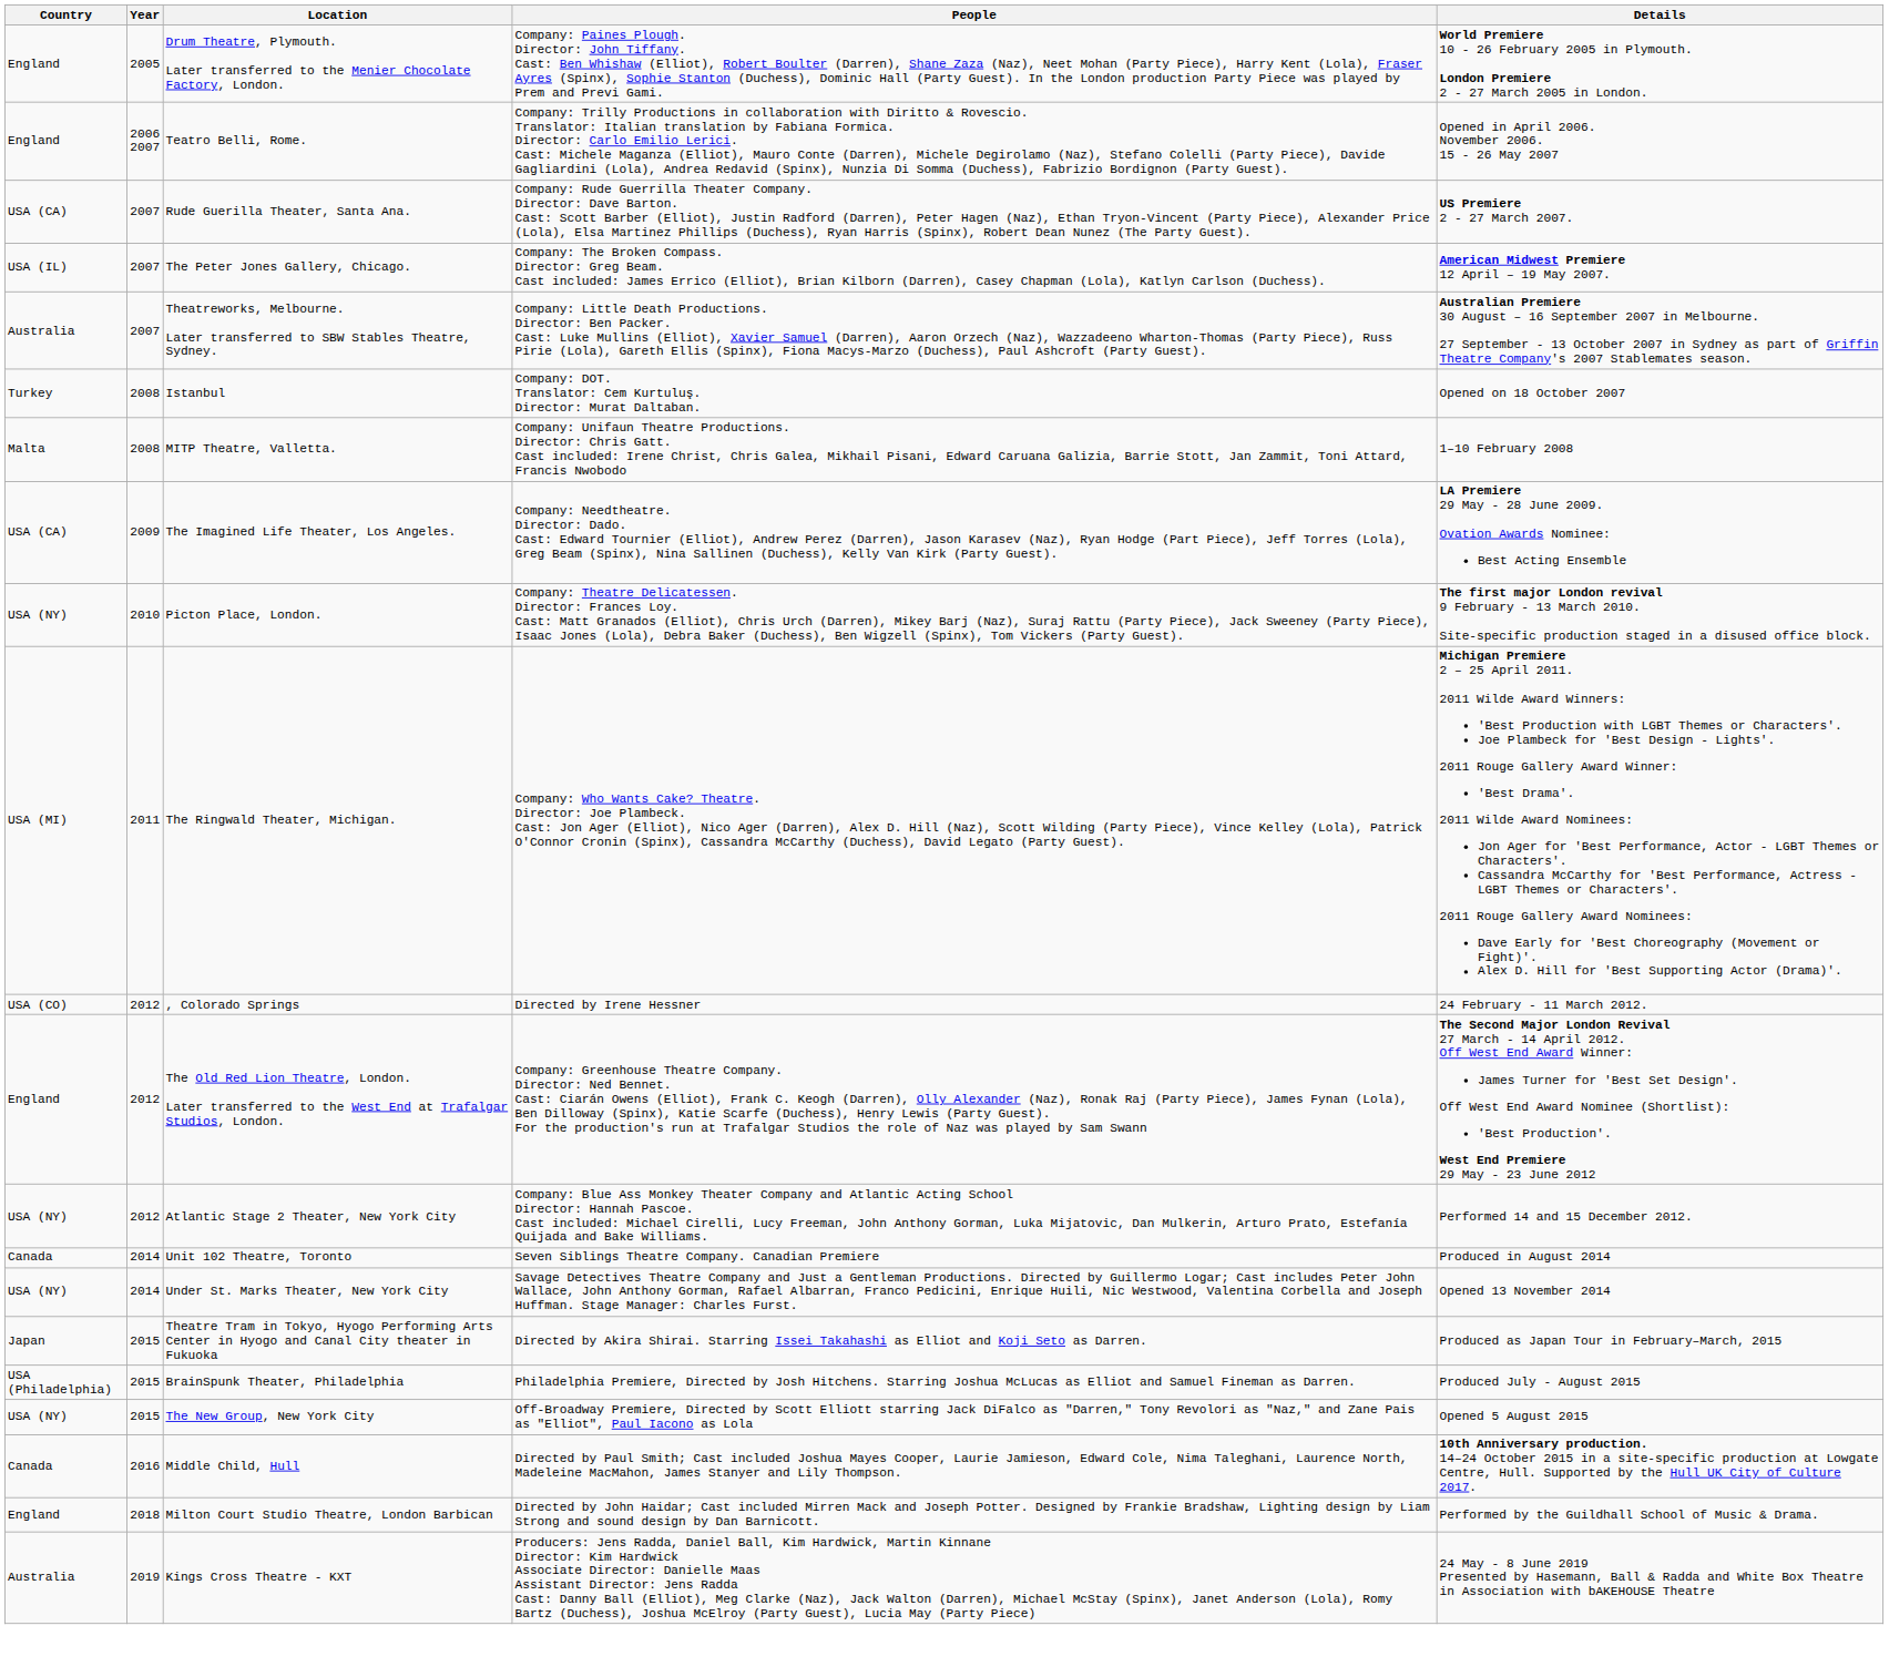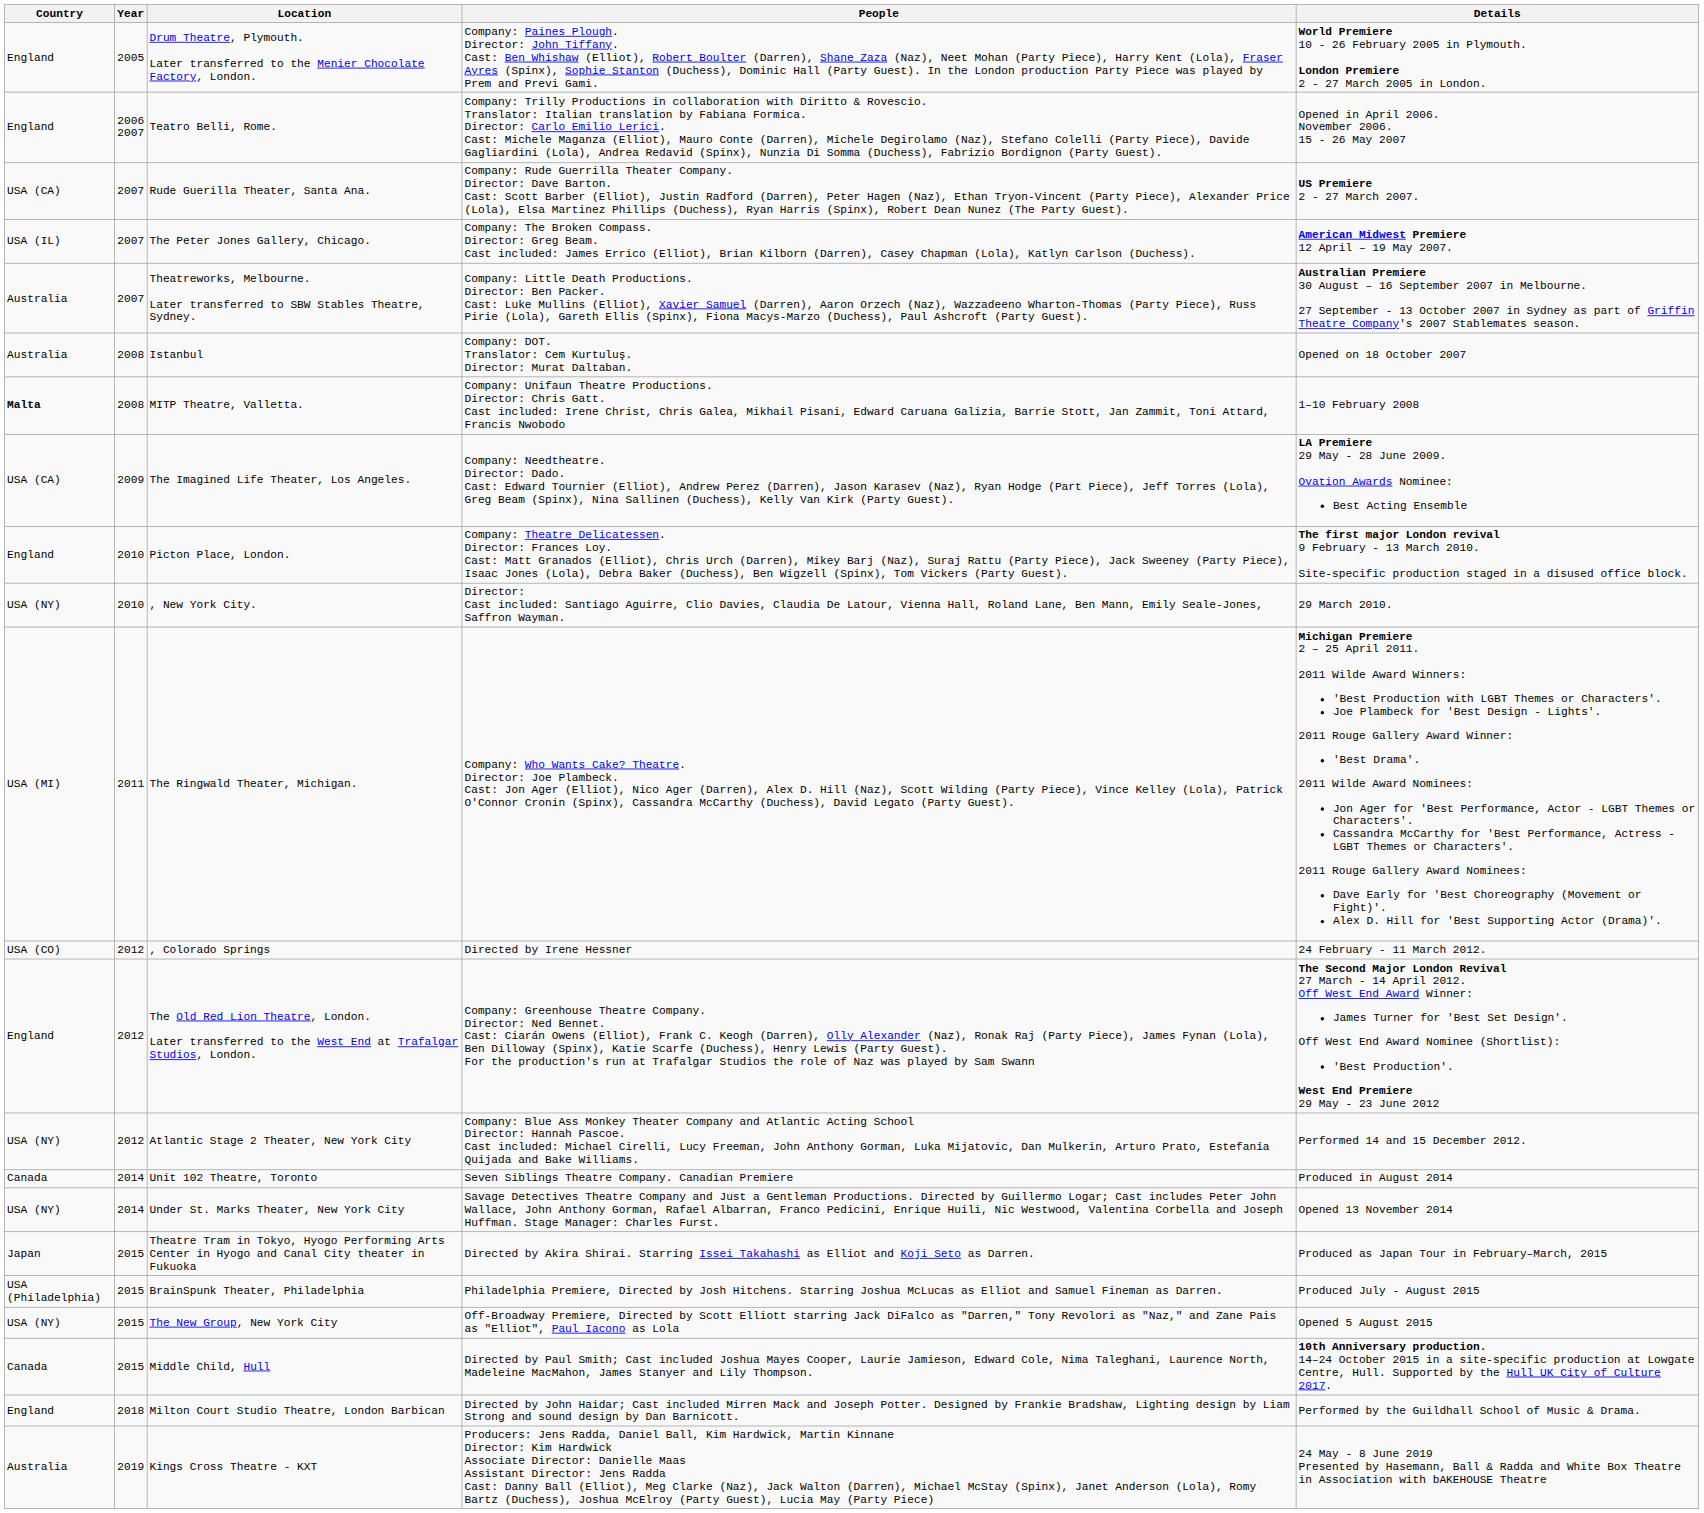 <table class="wikitable">
 <tr>
 <th>Country</th>
 <th>Year</th>
 <th>Location</th>
 <th>People</th>
 <th>Details</th>
 </tr>
 <tr>
 <td>England</td>
 <td>2005</td>
 <td><a href='#'>Drum Theatre</a>, Plymouth.<br><br>Later transferred to the <a href='#'>Menier Chocolate Factory</a>, London.</td>
 <td>Company: <a href='#'>Paines Plough</a>.<br>Director: <a href='#'>John Tiffany</a>.<br>Cast: <a href='#'>Ben Whishaw</a> (Elliot), <a href='#'>Robert Boulter</a> (Darren), <a href='#'>Shane Zaza</a> (Naz), Neet Mohan (Party Piece), Harry Kent (Lola), <a href='#'>Fraser Ayres</a> (Spinx), <a href='#'>Sophie Stanton</a> (Duchess), Dominic Hall (Party Guest). In the London production Party Piece was played by Prem and Previ Gami.</td>
 <td><strong>World Premiere</strong><br>10 - 26 February 2005 in Plymouth.<br><br><strong>London Premiere</strong><br>2 - 27 March 2005 in London.</td>
 </tr>
 <tr>
 <td>England</td>
 <td>2006<br>2007</td>
 <td>Teatro Belli, Rome.</td>
 <td>Company: Trilly Productions in collaboration with Diritto & Rovescio.<br>Translator: Italian translation by Fabiana Formica.<br>Director: <a href='#'>Carlo Emilio Lerici</a>.<br>Cast: Michele Maganza (Elliot), Mauro Conte (Darren), Michele Degirolamo (Naz), Stefano Colelli (Party Piece), Davide Gagliardini (Lola), Andrea Redavid (Spinx), Nunzia Di Somma (Duchess), Fabrizio Bordignon (Party Guest).</td>
 <td>Opened in April 2006.<br>November 2006.<br>15 - 26 May 2007</td>
 </tr>
 <tr>
 <td>USA (CA)</td>
 <td>2007</td>
 <td>Rude Guerilla Theater, Santa Ana.</td>
 <td>Company: Rude Guerrilla Theater Company.<br>Director: Dave Barton.<br>Cast: Scott Barber (Elliot), Justin Radford (Darren), Peter Hagen (Naz), Ethan Tryon-Vincent (Party Piece), Alexander Price (Lola), Elsa Martinez Phillips (Duchess), Ryan Harris (Spinx), Robert Dean Nunez (The Party Guest).</td>
 <td><strong>US Premiere</strong><br>2 - 27 March 2007.</td>
 </tr>
 <tr>
 <td>USA (IL)</td>
 <td>2007</td>
 <td>The Peter Jones Gallery, Chicago.</td>
 <td>Company: The Broken Compass.<br>Director: Greg Beam.<br>Cast included: James Errico (Elliot), Brian Kilborn (Darren), Casey Chapman (Lola), Katlyn Carlson (Duchess).</td>
 <td><strong><a href='#'>American Midwest</a> Premiere</strong><br>12 April – 19 May 2007.</td>
 </tr>
 <tr>
 <td>Australia</td>
 <td>2007</td>
 <td>Theatreworks, Melbourne.<br><br>Later transferred to SBW Stables Theatre, Sydney.</td>
 <td>Company: Little Death Productions.<br>Director: Ben Packer.<br>Cast: Luke Mullins (Elliot), <a href='#'>Xavier Samuel</a> (Darren), Aaron Orzech (Naz), Wazzadeeno Wharton-Thomas (Party Piece), Russ Pirie (Lola), Gareth Ellis (Spinx), Fiona Macys-Marzo (Duchess), Paul Ashcroft (Party Guest).</td>
 <td><strong>Australian Premiere</strong><br>30 August – 16 September 2007 in Melbourne.<br><br>27 September - 13 October 2007 in Sydney as part of <a href='#'>Griffin Theatre Company</a>'s 2007 Stablemates season.</td>
 </tr>
 <tr>
-<td>Turkey</td>
+<td>Australia</td>
 <td>2008</td>
 <td>Istanbul</td>
 <td>Company: DOT.<br>Translator: Cem Kurtuluş.<br>Director: Murat Daltaban.</td>
 <td>Opened on 18 October 2007</td>
 </tr>
 <tr>
-<td>Malta</td>
+<td><strong>Malta</strong></td>
 <td>2008</td>
 <td>MITP Theatre, Valletta.</td>
 <td>Company: Unifaun Theatre Productions.<br>Director: Chris Gatt.<br>Cast included: Irene Christ, Chris Galea, Mikhail Pisani, Edward Caruana Galizia, Barrie Stott, Jan Zammit, Toni Attard, Francis Nwobodo</td>
 <td>1–10 February 2008</td>
 </tr>
 <tr>
 <td>USA (CA)</td>
 <td>2009</td>
 <td>The Imagined Life Theater, Los Angeles.</td>
 <td>Company: Needtheatre.<br>Director: Dado.<br>Cast: Edward Tournier (Elliot), Andrew Perez (Darren), Jason Karasev (Naz), Ryan Hodge (Part Piece), Jeff Torres (Lola), Greg Beam (Spinx), Nina Sallinen (Duchess), Kelly Van Kirk (Party Guest).</td>
 <td><strong>LA Premiere</strong><br>29 May - 28 June 2009.<br><br><a href='#'>Ovation Awards</a> Nominee:<br><ul><li>Best Acting Ensemble</li></ul></td>
 </tr>
 <tr>
-<td>USA (NY)</td>
+<td>England</td>
 <td>2010</td>
 <td>Picton Place, London.</td>
 <td>Company: <a href='#'>Theatre Delicatessen</a>.<br>Director: Frances Loy.<br>Cast: Matt Granados (Elliot), Chris Urch (Darren), Mikey Barj (Naz), Suraj Rattu (Party Piece), Jack Sweeney (Party Piece), Isaac Jones (Lola), Debra Baker (Duchess), Ben Wigzell (Spinx), Tom Vickers (Party Guest).</td>
 <td><strong>The first major London revival</strong><br>9 February - 13 March 2010.<br><br>Site-specific production staged in a disused office block.</td>
+</tr>
+<tr>
+<td>USA (NY)</td>
+<td>2010</td>
+<td>, New York City.</td>
+<td>Director: <br>Cast included: Santiago Aguirre, Clio Davies, Claudia De Latour, Vienna Hall, Roland Lane, Ben Mann, Emily Seale-Jones, Saffron Wayman.</td>
+<td>29 March 2010.</td>
 </tr>
 <tr>
 <td>USA (MI)</td>
 <td>2011</td>
 <td>The Ringwald Theater, Michigan.</td>
 <td>Company: <a href='#'>Who Wants Cake? Theatre</a>.<br>Director: Joe Plambeck.<br>Cast: Jon Ager (Elliot), Nico Ager (Darren), Alex D. Hill (Naz), Scott Wilding (Party Piece), Vince Kelley (Lola), Patrick O'Connor Cronin (Spinx), Cassandra McCarthy (Duchess), David Legato (Party Guest).</td>
 <td><strong>Michigan Premiere</strong><br>2 – 25 April 2011.<br><br>2011 Wilde Award Winners:<br><ul><li>'Best Production with LGBT Themes or Characters'.</li><li>Joe Plambeck for 'Best Design - Lights'.</li></ul>2011 Rouge Gallery Award Winner:<ul><li>'Best Drama'.</li></ul>2011 Wilde Award Nominees:<ul><li>Jon Ager for 'Best Performance, Actor - LGBT Themes or Characters'.</li><li>Cassandra McCarthy for 'Best Performance, Actress - LGBT Themes or Characters'.</li></ul>2011 Rouge Gallery Award Nominees:<ul><li>Dave Early for 'Best Choreography (Movement or Fight)'.</li><li>Alex D. Hill for 'Best Supporting Actor (Drama)'.</li></ul></td>
 </tr>
 <tr>
 <td>USA (CO)</td>
 <td>2012</td>
 <td>, Colorado Springs</td>
 <td>Directed by Irene Hessner</td>
 <td>24 February - 11 March 2012.</td>
 </tr>
 <tr>
 <td>England</td>
 <td>2012</td>
 <td>The <a href='#'>Old Red Lion Theatre</a>, London.<br><br>Later transferred to the <a href='#'>West End</a> at <a href='#'>Trafalgar Studios</a>, London.</td>
 <td>Company: Greenhouse Theatre Company.<br>Director: Ned Bennet.<br>Cast: Ciarán Owens (Elliot), Frank C. Keogh (Darren), <a href='#'>Olly Alexander</a> (Naz), Ronak Raj (Party Piece), James Fynan (Lola), Ben Dilloway (Spinx), Katie Scarfe (Duchess), Henry Lewis (Party Guest).<br>For the production's run at Trafalgar Studios the role of Naz was played by Sam Swann</td>
 <td><strong>The Second Major London Revival</strong><br>27 March - 14 April 2012.<br><a href='#'>Off West End Award</a> Winner:<ul><li>James Turner for 'Best Set Design'.</li></ul>Off West End Award Nominee (Shortlist):<ul><li>'Best Production'.</li></ul><strong>West End Premiere</strong><br>29 May - 23 June 2012</td>
 </tr>
 <tr>
 <td>USA (NY)</td>
 <td>2012</td>
 <td>Atlantic Stage 2 Theater, New York City</td>
 <td>Company: Blue Ass Monkey Theater Company and Atlantic Acting School<br>Director: Hannah Pascoe.<br>Cast included: Michael Cirelli, Lucy Freeman, John Anthony Gorman, Luka Mijatovic, Dan Mulkerin, Arturo Prato, Estefanía Quijada and Bake Williams.</td>
 <td>Performed 14 and 15 December 2012.</td>
 </tr>
 <tr>
 <td>Canada</td>
 <td>2014</td>
 <td>Unit 102 Theatre, Toronto</td>
 <td>Seven Siblings Theatre Company. Canadian Premiere</td>
 <td>Produced in August 2014</td>
 </tr>
 <tr>
 <td>USA (NY)</td>
 <td>2014</td>
 <td>Under St. Marks Theater, New York City</td>
 <td>Savage Detectives Theatre Company and Just a Gentleman Productions. Directed by Guillermo Logar; Cast includes Peter John Wallace, John Anthony Gorman, Rafael Albarran, Franco Pedicini, Enrique Huili, Nic Westwood, Valentina Corbella and Joseph Huffman. Stage Manager: Charles Furst.</td>
 <td>Opened 13 November 2014</td>
 </tr>
 <tr>
 <td>Japan</td>
 <td>2015</td>
 <td>Theatre Tram in Tokyo, Hyogo Performing Arts Center in Hyogo and Canal City theater in Fukuoka</td>
 <td>Directed by  Akira Shirai. Starring <a href='#'>Issei Takahashi</a> as Elliot and  <a href='#'>Koji Seto</a> as Darren.</td>
 <td>Produced as Japan Tour in February–March, 2015</td>
 </tr>
 <tr>
 <td>USA (Philadelphia)</td>
 <td>2015</td>
 <td>BrainSpunk Theater, Philadelphia</td>
 <td>Philadelphia Premiere, Directed by Josh Hitchens. Starring Joshua McLucas as Elliot and Samuel Fineman as Darren.</td>
 <td>Produced July - August 2015</td>
 </tr>
 <tr>
 <td>USA (NY)</td>
 <td>2015</td>
 <td><a href='#'>The New Group</a>, New York City</td>
 <td>Off-Broadway Premiere, Directed by Scott Elliott starring Jack DiFalco as "Darren," Tony Revolori as "Naz," and Zane Pais as "Elliot", <a href='#'>Paul Iacono</a> as Lola</td>
 <td>Opened 5 August 2015</td>
 </tr>
 <tr>
 <td>Canada</td>
-<td>2016</td>
+<td>2015</td>
 <td>Middle Child, <a href='#'>Hull</a></td>
 <td>Directed by Paul Smith; Cast included Joshua Mayes Cooper, Laurie Jamieson, Edward Cole, Nima Taleghani, Laurence North, Madeleine MacMahon, James Stanyer and Lily Thompson.</td>
 <td><strong>10th Anniversary production.</strong><br>14–24 October 2015 in a site-specific production at Lowgate Centre, Hull. Supported by the <a href='#'>Hull UK City of Culture 2017</a>.</td>
 </tr>
 <tr>
 <td>England</td>
 <td>2018</td>
 <td>Milton Court Studio Theatre, London Barbican</td>
 <td>Directed by John Haidar; Cast included Mirren Mack and Joseph Potter. Designed by Frankie Bradshaw, Lighting design by Liam Strong and sound design by Dan Barnicott.</td>
 <td>Performed by the Guildhall School of Music & Drama.</td>
 </tr>
 <tr>
 <td>Australia</td>
 <td>2019</td>
 <td>Kings Cross Theatre - KXT</td>
 <td>Producers: Jens Radda, Daniel Ball, Kim Hardwick, Martin Kinnane<br>Director: Kim Hardwick<br>Associate Director: Danielle Maas<br>Assistant Director: Jens Radda<br>Cast: Danny Ball (Elliot), Meg Clarke (Naz), Jack Walton (Darren), Michael McStay (Spinx), Janet Anderson (Lola), Romy Bartz (Duchess), Joshua McElroy (Party Guest), Lucia May (Party Piece)</td>
 <td>24 May - 8 June 2019<br>Presented by Hasemann, Ball & Radda and White Box Theatre in Association with bAKEHOUSE Theatre</td>
 </tr>
 </table>
